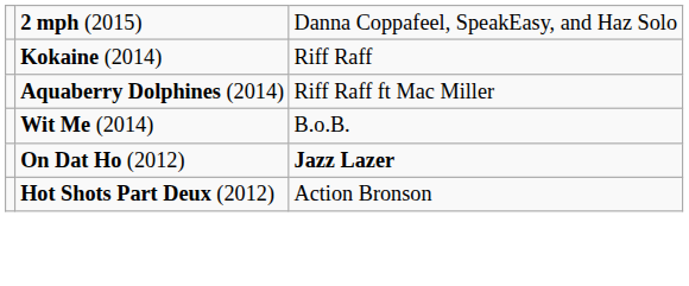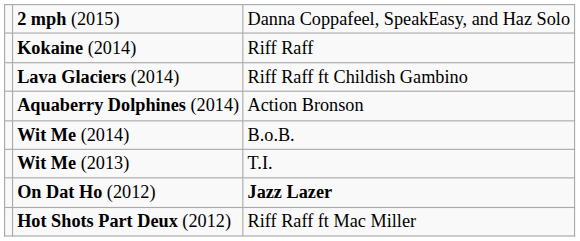 <table class="creditList creditByType wikitable">
 <tr>
 <td></td>
 <td><strong>2 mph</strong> (2015)</td>
 <td>Danna Coppafeel, SpeakEasy, and Haz Solo</td>
 </tr>
 <tr>
 <td></td>
 <td><strong>Kokaine</strong> (2014)</td>
 <td>Riff Raff</td>
 </tr>
 <tr>
 <td></td>
+<td><strong>Lava Glaciers</strong> (2014)</td>
+<td>Riff Raff ft Childish Gambino</td>
+</tr>
+<tr>
+<td></td>
 <td><strong>Aquaberry Dolphines</strong> (2014)</td>
-<td>Riff Raff ft Mac Miller</td>
+<td>Action Bronson</td>
 </tr>
 <tr>
 <td></td>
 <td><strong>Wit Me</strong> (2014)</td>
 <td>B.o.B.</td>
+</tr>
+<tr>
+<td></td>
+<td><strong>Wit Me</strong> (2013)</td>
+<td>T.I.</td>
 </tr>
 <tr>
 <td></td>
 <td><strong>On Dat Ho</strong> (2012)</td>
 <td><strong>Jazz Lazer</strong></td>
 </tr>
 <tr>
 <td></td>
 <td><strong>Hot Shots Part Deux</strong> (2012)</td>
-<td>Action Bronson</td>
+<td>Riff Raff ft Mac Miller</td>
 </tr>
 </table>
